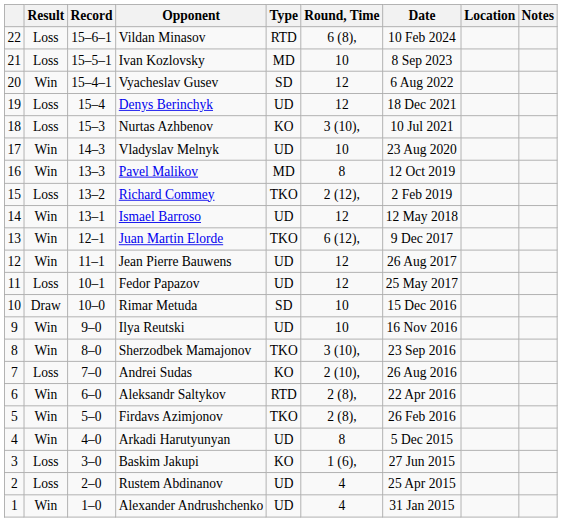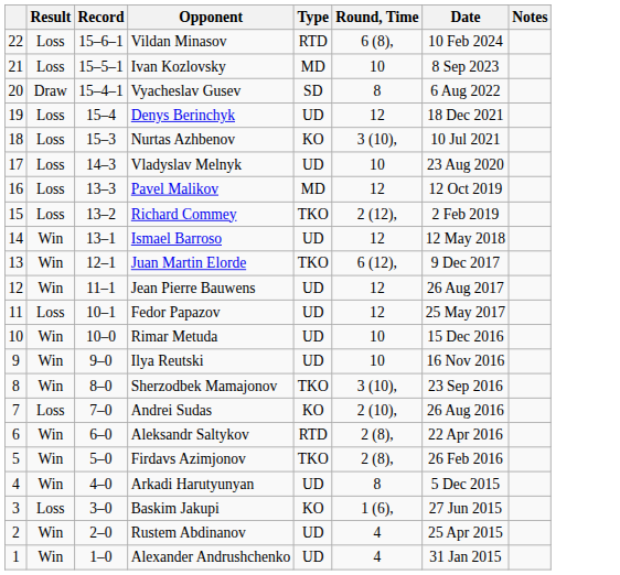 <table class="wikitable" style="text-align:center; font-size:95%">
 <tr>
 <th></th>
 <th>Result</th>
 <th>Record</th>
 <th>Opponent</th>
 <th>Type</th>
 <th>Round, Time</th>
 <th>Date</th>
-<th>Location</th>
 <th>Notes</th>
 </tr>
 <tr>
 <td>22</td>
 <td>Loss</td>
 <td>15–6–1</td>
 <td align=left>Vildan Minasov</td>
 <td>RTD</td>
 <td>6 (8), </td>
 <td>10 Feb 2024</td>
-<td align=left></td>
 <td></td>
 </tr>
 <tr>
 <td>21</td>
 <td>Loss</td>
 <td>15–5–1</td>
 <td align=left>Ivan Kozlovsky</td>
 <td>MD</td>
 <td>10</td>
 <td>8 Sep 2023</td>
-<td align=left></td>
 <td></td>
 </tr>
 <tr>
 <td>20</td>
-<td>Win</td>
+<td>Draw</td>
 <td>15–4–1</td>
 <td align=left>Vyacheslav Gusev</td>
 <td>SD</td>
-<td>12</td>
+<td>8</td>
 <td>6 Aug 2022</td>
-<td align=left></td>
 <td></td>
 </tr>
 <tr>
 <td>19</td>
 <td>Loss</td>
 <td>15–4</td>
 <td align=left><a href='#'>Denys Berinchyk</a></td>
 <td>UD</td>
 <td>12</td>
 <td>18 Dec 2021</td>
 <td align=left></td>
-<td align=left></td>
 </tr>
 <tr>
 <td>18</td>
 <td>Loss</td>
 <td>15–3</td>
 <td align=left>Nurtas Azhbenov</td>
 <td>KO</td>
 <td>3 (10), </td>
 <td>10 Jul 2021</td>
-<td align=left></td>
 <td></td>
 </tr>
 <tr>
 <td>17</td>
-<td>Win</td>
+<td>Loss</td>
 <td>14–3</td>
 <td align=left>Vladyslav Melnyk</td>
 <td>UD</td>
 <td>10</td>
 <td>23 Aug 2020</td>
-<td align=left></td>
 <td></td>
 </tr>
 <tr>
 <td>16</td>
-<td>Win</td>
+<td>Loss</td>
 <td>13–3</td>
 <td align=left><a href='#'>Pavel Malikov</a></td>
 <td>MD</td>
-<td>8</td>
+<td>12</td>
 <td>12 Oct 2019</td>
-<td align=left></td>
 <td align=left></td>
 </tr>
 <tr>
 <td>15</td>
 <td>Loss</td>
 <td>13–2</td>
 <td align=left><a href='#'>Richard Commey</a></td>
 <td>TKO</td>
 <td>2 (12), </td>
 <td>2 Feb 2019</td>
 <td align=left></td>
-<td align=left></td>
 </tr>
 <tr>
 <td>14</td>
 <td>Win</td>
 <td>13–1</td>
 <td align=left><a href='#'>Ismael Barroso</a></td>
 <td>UD</td>
 <td>12</td>
 <td>12 May 2018</td>
-<td align=left></td>
 <td align=left></td>
 </tr>
 <tr>
 <td>13</td>
 <td>Win</td>
 <td>12–1</td>
 <td align=left><a href='#'>Juan Martin Elorde</a></td>
 <td>TKO</td>
 <td>6 (12), </td>
 <td>9 Dec 2017</td>
 <td align=left></td>
-<td align=left></td>
 </tr>
 <tr>
 <td>12</td>
 <td>Win</td>
 <td>11–1</td>
 <td align=left>Jean Pierre Bauwens</td>
 <td>UD</td>
 <td>12</td>
 <td>26 Aug 2017</td>
-<td align=left></td>
 <td align=left></td>
 </tr>
 <tr>
 <td>11</td>
 <td>Loss</td>
 <td>10–1</td>
 <td align=left>Fedor Papazov</td>
 <td>UD</td>
 <td>12</td>
 <td>25 May 2017</td>
 <td align=left></td>
-<td align=left></td>
 </tr>
 <tr>
 <td>10</td>
-<td>Draw</td>
+<td>Win</td>
 <td>10–0</td>
 <td align=left>Rimar Metuda</td>
-<td>SD</td>
+<td>UD</td>
 <td>10</td>
 <td>15 Dec 2016</td>
-<td align=left></td>
 <td align=left></td>
 </tr>
 <tr>
 <td>9</td>
 <td>Win</td>
 <td>9–0</td>
 <td align=left>Ilya Reutski</td>
 <td>UD</td>
 <td>10</td>
 <td>16 Nov 2016</td>
-<td align=left></td>
 <td></td>
 </tr>
 <tr>
 <td>8</td>
 <td>Win</td>
 <td>8–0</td>
 <td align=left>Sherzodbek Mamajonov</td>
 <td>TKO</td>
 <td>3 (10), </td>
 <td>23 Sep 2016</td>
-<td align=left></td>
 <td></td>
 </tr>
 <tr>
 <td>7</td>
 <td>Loss</td>
 <td>7–0</td>
 <td align=left>Andrei Sudas</td>
 <td>KO</td>
 <td>2 (10), </td>
 <td>26 Aug 2016</td>
-<td align=left></td>
 <td></td>
 </tr>
 <tr>
 <td>6</td>
 <td>Win</td>
 <td>6–0</td>
 <td align=left>Aleksandr Saltykov</td>
 <td>RTD</td>
 <td>2 (8), </td>
 <td>22 Apr 2016</td>
-<td align=left></td>
 <td></td>
 </tr>
 <tr>
 <td>5</td>
 <td>Win</td>
 <td>5–0</td>
 <td align=left>Firdavs Azimjonov</td>
 <td>TKO</td>
 <td>2 (8), </td>
 <td>26 Feb 2016</td>
-<td align=left></td>
 <td></td>
 </tr>
 <tr>
 <td>4</td>
 <td>Win</td>
 <td>4–0</td>
 <td align=left>Arkadi Harutyunyan</td>
 <td>UD</td>
 <td>8</td>
 <td>5 Dec 2015</td>
-<td align=left></td>
 <td></td>
 </tr>
 <tr>
 <td>3</td>
 <td>Loss</td>
 <td>3–0</td>
 <td align=left>Baskim Jakupi</td>
 <td>KO</td>
 <td>1 (6), </td>
 <td>27 Jun 2015</td>
-<td align=left></td>
 <td></td>
 </tr>
 <tr>
 <td>2</td>
-<td>Loss</td>
+<td>Win</td>
 <td>2–0</td>
 <td align=left>Rustem Abdinanov</td>
 <td>UD</td>
 <td>4</td>
 <td>25 Apr 2015</td>
-<td align=left></td>
 <td></td>
 </tr>
 <tr>
 <td>1</td>
 <td>Win</td>
 <td>1–0</td>
 <td align=left>Alexander Andrushchenko</td>
 <td>UD</td>
 <td>4</td>
 <td>31 Jan 2015</td>
-<td align=left></td>
 <td></td>
 </tr>
 </table>
